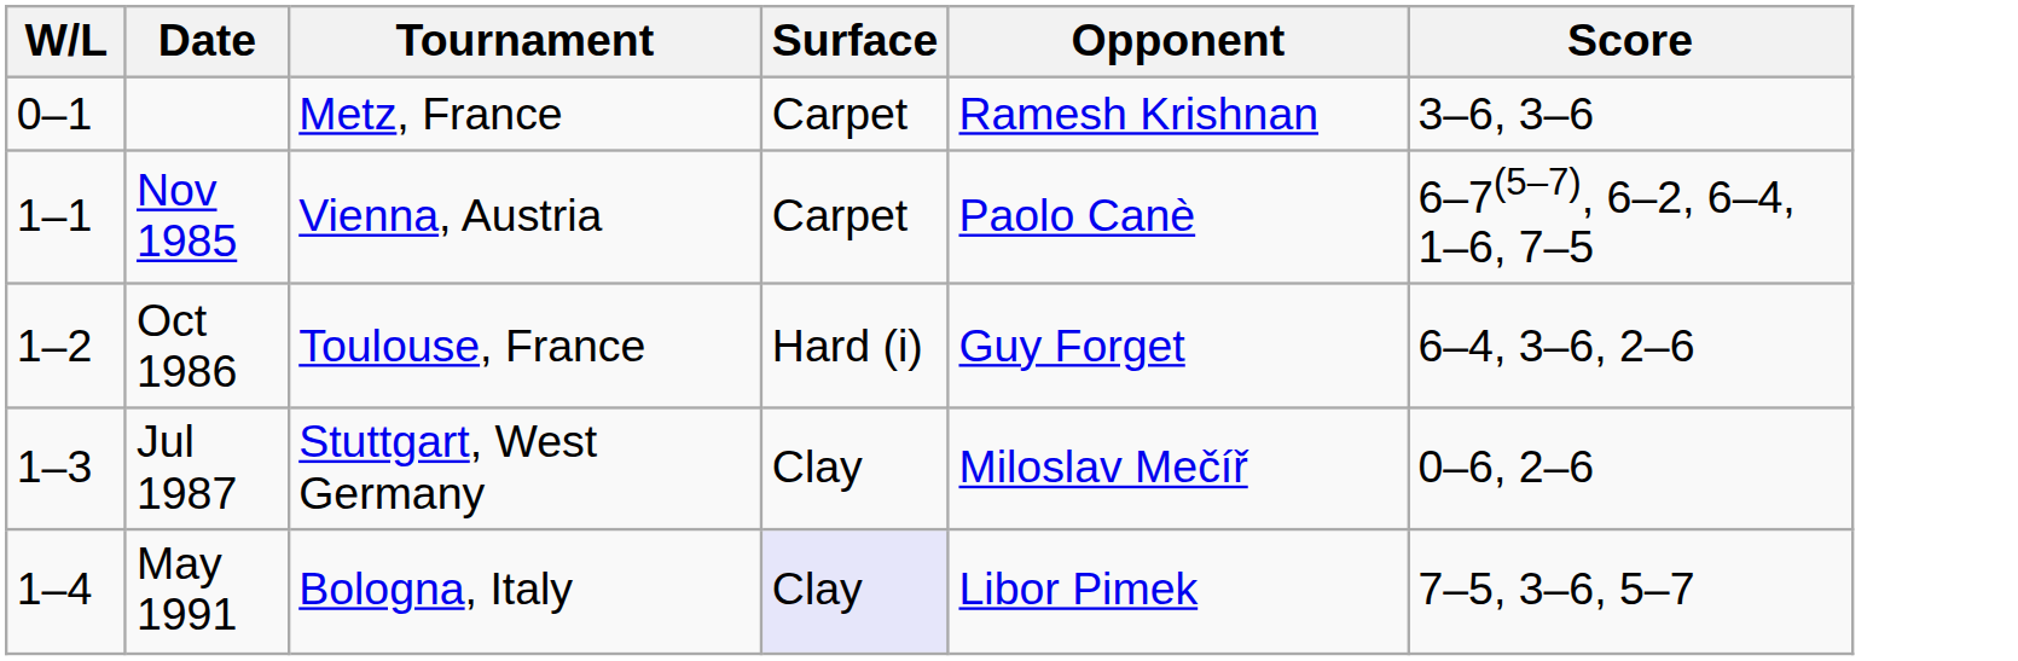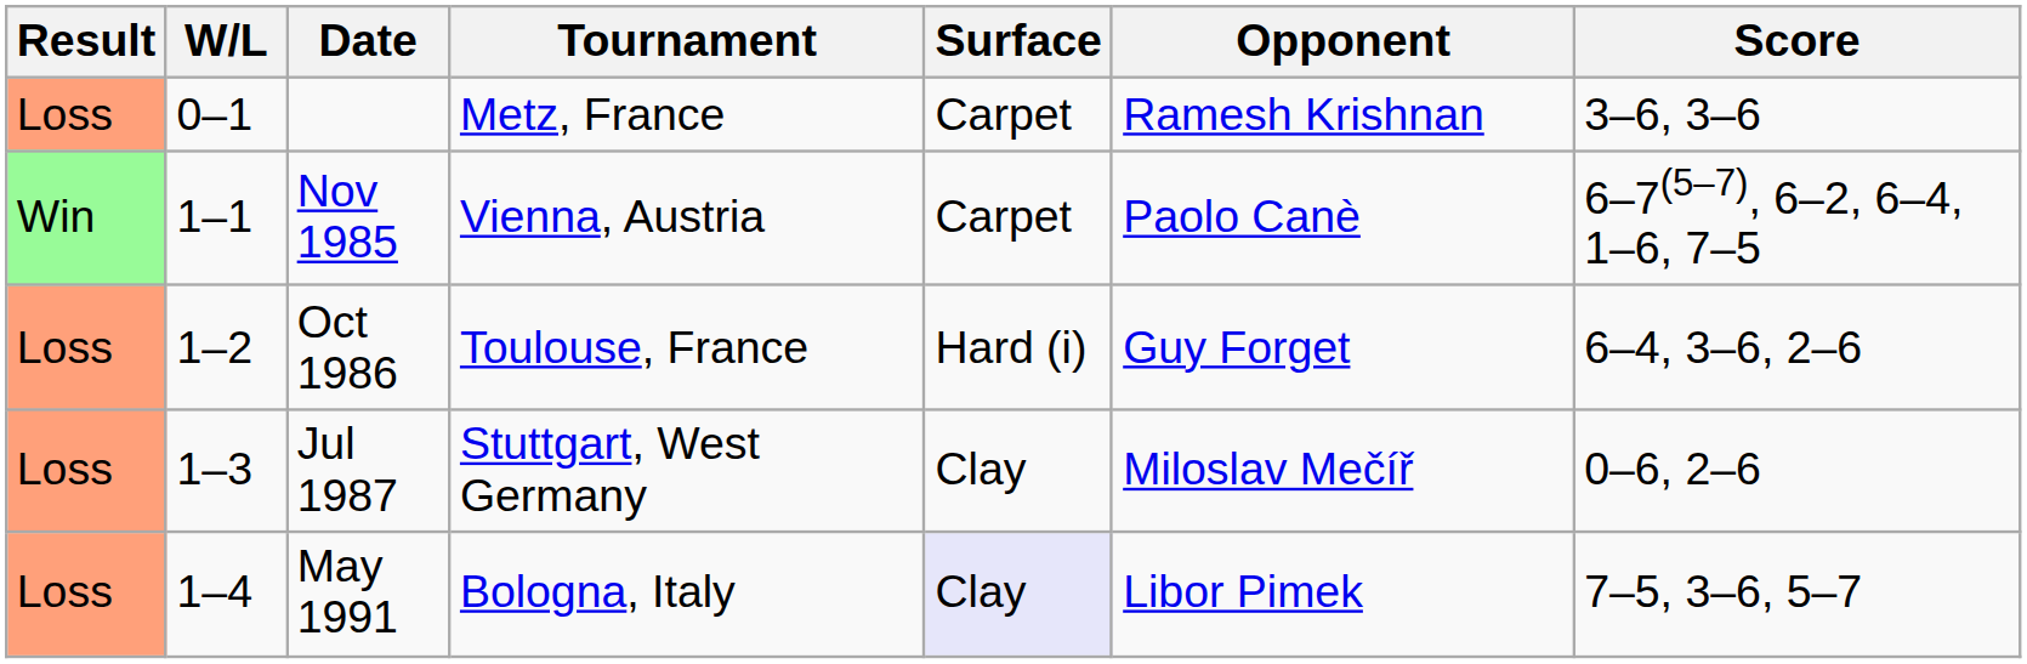 <table class="sortable wikitable">
 <tr>
+<th style="width:40px">Result</th>
 <th style="width:35px" class="unsortable">W/L</th>
 <th style="width:50px">Date</th>
 <th style="width:160px">Tournament</th>
 <th style="width:50px">Surface</th>
 <th style="width:155px">Opponent</th>
 <th style="width:150px" class="unsortable">Score</th>
 </tr>
 <tr>
+<td style="background:#ffa07a;">Loss</td>
 <td>0–1</td>
 <td><a href='#'></a></td>
 <td><a href='#'>Metz</a>, France</td>
 <td>Carpet</td>
 <td> <a href='#'>Ramesh Krishnan</a></td>
 <td>3–6, 3–6</td>
 </tr>
 <tr>
+<td style="background:#98fb98;">Win</td>
 <td>1–1</td>
 <td><a href='#'>Nov 1985</a></td>
 <td><a href='#'>Vienna</a>, Austria</td>
 <td>Carpet</td>
 <td> <a href='#'>Paolo Canè</a></td>
 <td>6–7<sup>(5–7)</sup>, 6–2, 6–4, 1–6, 7–5</td>
 </tr>
 <tr>
+<td style="background:#ffa07a;">Loss</td>
 <td>1–2</td>
 <td>Oct 1986</td>
 <td><a href='#'>Toulouse</a>, France</td>
 <td>Hard (i)</td>
 <td> <a href='#'>Guy Forget</a></td>
 <td>6–4, 3–6, 2–6</td>
 </tr>
 <tr>
+<td style="background:#ffa07a;">Loss</td>
 <td>1–3</td>
 <td>Jul 1987</td>
 <td><a href='#'>Stuttgart</a>, West Germany</td>
 <td>Clay</td>
 <td> <a href='#'>Miloslav Mečíř</a></td>
 <td>0–6, 2–6</td>
 </tr>
 <tr>
+<td style="background:#ffa07a;">Loss</td>
 <td>1–4</td>
 <td>May 1991</td>
 <td><a href='#'>Bologna</a>, Italy</td>
 <td style="background: lavender;">Clay</td>
 <td> <a href='#'>Libor Pimek</a></td>
 <td>7–5, 3–6, 5–7</td>
 </tr>
 </table>
